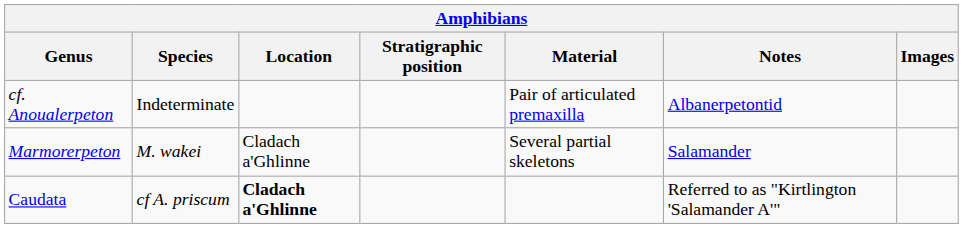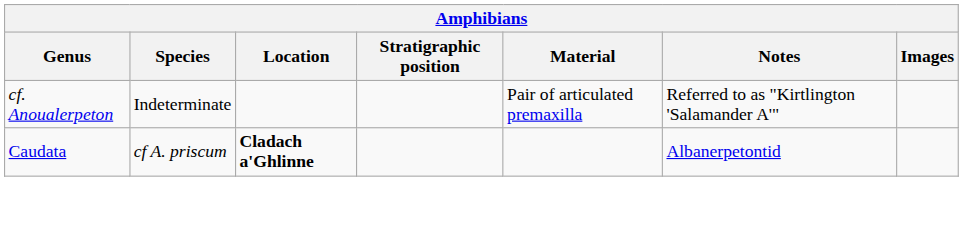 <table class="wikitable" align="center">
 <tr>
 <th colspan="7" align="center"><a href='#'>Amphibians</a></th>
 </tr>
 <tr>
 <th>Genus</th>
 <th>Species</th>
 <th>Location</th>
 <th>Stratigraphic position</th>
 <th>Material</th>
 <th>Notes</th>
 <th>Images</th>
 </tr>
 <tr>
 <td><em>cf. <a href='#'>Anoualerpeton</a></em></td>
 <td>Indeterminate</td>
 <td></td>
 <td></td>
 <td>Pair of articulated <a href='#'>premaxilla</a></td>
-<td><a href='#'>Albanerpetontid</a></td>
-<td></td>
-</tr>
-<tr>
-<td><em><a href='#'>Marmorerpeton</a></em></td>
-<td><em>M. wakei</em></td>
-<td>Cladach a'Ghlinne</td>
-<td></td>
-<td>Several partial skeletons</td>
-<td><a href='#'>Salamander</a></td>
+<td>Referred to as "Kirtlington 'Salamander A'"</td>
 <td></td>
 </tr>
 <tr>
 <td><a href='#'>Caudata</a></td>
 <td><em>cf A. priscum</em></td>
 <td><strong>Cladach a'Ghlinne</strong></td>
 <td></td>
 <td></td>
-<td>Referred to as "Kirtlington 'Salamander A'"</td>
+<td><a href='#'>Albanerpetontid</a></td>
 <td></td>
 </tr>
 </table>
